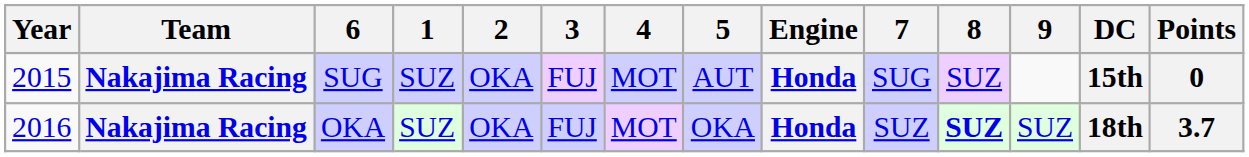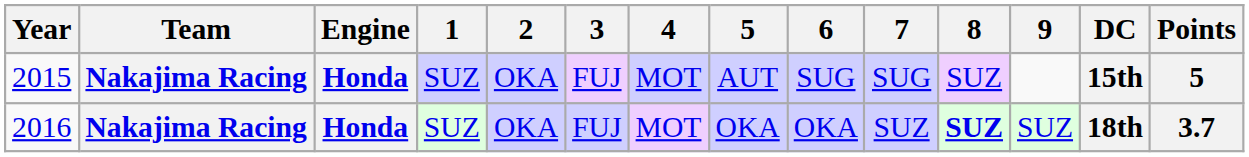 <table class="wikitable" style="text-align:center; font-size:85%">
 <tr>
 <th>Year</th>
 <th>Team</th>
-<th>6</th>
+<th>Engine</th>
 <th>1</th>
 <th>2</th>
 <th>3</th>
 <th>4</th>
 <th>5</th>
-<th>Engine</th>
+<th>6</th>
 <th>7</th>
 <th>8</th>
 <th>9</th>
 <th>DC</th>
 <th>Points</th>
 </tr>
 <tr>
 <td><a href='#'>2015</a></td>
 <th nowrap><a href='#'>Nakajima Racing</a></th>
-<td style="background:#CFCFFF;"><a href='#'>SUG</a><br></td>
+<th><a href='#'>Honda</a></th>
 <td style="background:#CFCFFF;"><a href='#'>SUZ</a><br></td>
 <td style="background:#CFCFFF;"><a href='#'>OKA</a><br></td>
 <td style="background:#EFCFFF;"><a href='#'>FUJ</a><br></td>
 <td style="background:#CFCFFF;"><a href='#'>MOT</a><br></td>
 <td style="background:#CFCFFF;"><a href='#'>AUT</a><br></td>
-<th><a href='#'>Honda</a></th>
+<td style="background:#CFCFFF;"><a href='#'>SUG</a><br></td>
 <td style="background:#CFCFFF;"><a href='#'>SUG</a><br></td>
 <td style="background:#EFCFFF;"><a href='#'>SUZ</a><br></td>
 <td></td>
 <th>15th</th>
-<th>0</th>
+<th>5</th>
 </tr>
 <tr>
 <td><a href='#'>2016</a></td>
 <th nowrap><a href='#'>Nakajima Racing</a></th>
-<td style="background:#CFCFFF;"><a href='#'>OKA</a><br></td>
+<th><a href='#'>Honda</a></th>
 <td style="background:#DFFFDF;"><a href='#'>SUZ</a><br></td>
 <td style="background:#CFCFFF;"><a href='#'>OKA</a><br></td>
 <td style="background:#CFCFFF;"><a href='#'>FUJ</a><br></td>
 <td style="background:#EFCFFF;"><a href='#'>MOT</a><br></td>
 <td style="background:#CFCFFF;"><a href='#'>OKA</a><br></td>
-<th><a href='#'>Honda</a></th>
+<td style="background:#CFCFFF;"><a href='#'>OKA</a><br></td>
 <td style="background:#CFCFFF;"><a href='#'>SUZ</a><br></td>
 <td style="background:#DFFFDF;"><strong><a href='#'>SUZ</a><br></strong></td>
 <td style="background:#DFFFDF;"><a href='#'>SUZ</a><br></td>
 <th>18th</th>
 <th>3.7</th>
 </tr>
 </table>
